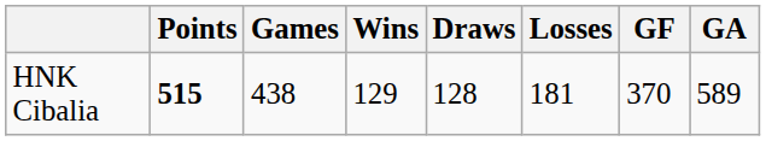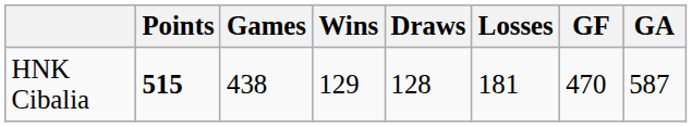 <table class="wikitable">
 <tr>
 <th width="70"></th>
 <th width="30"><strong>Points</strong></th>
 <th width="30"><strong>Games</strong></th>
 <th width="30"><strong>Wins</strong></th>
 <th width="30"><strong>Draws</strong></th>
 <th width="30"><strong>Losses</strong></th>
 <th width="30"><strong>GF</strong></th>
 <th width="30"><strong>GA</strong></th>
 </tr>
 <tr>
 <td>HNK Cibalia</td>
 <td><strong>515</strong></td>
 <td>438</td>
 <td>129</td>
 <td>128</td>
 <td>181</td>
-<td>370</td>
-<td>589</td>
+<td>470</td>
+<td>587</td>
 </tr>
 </table>
